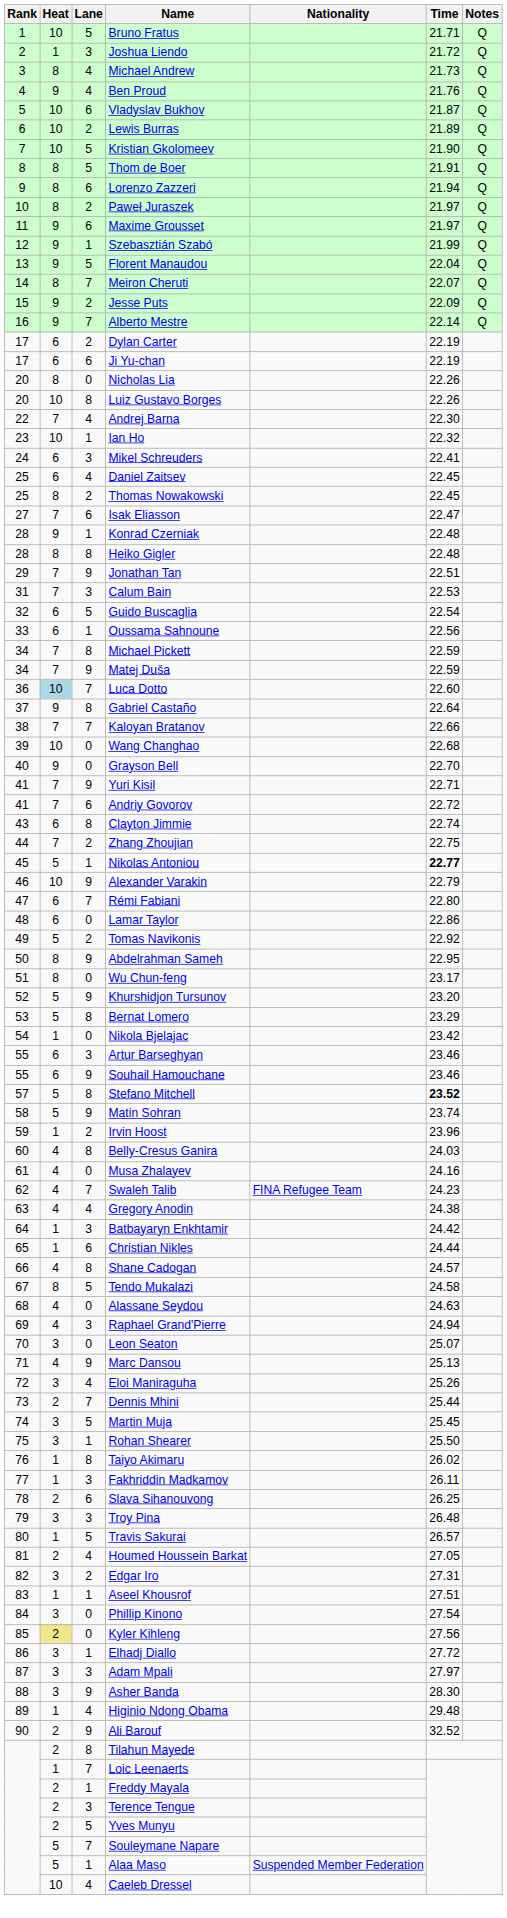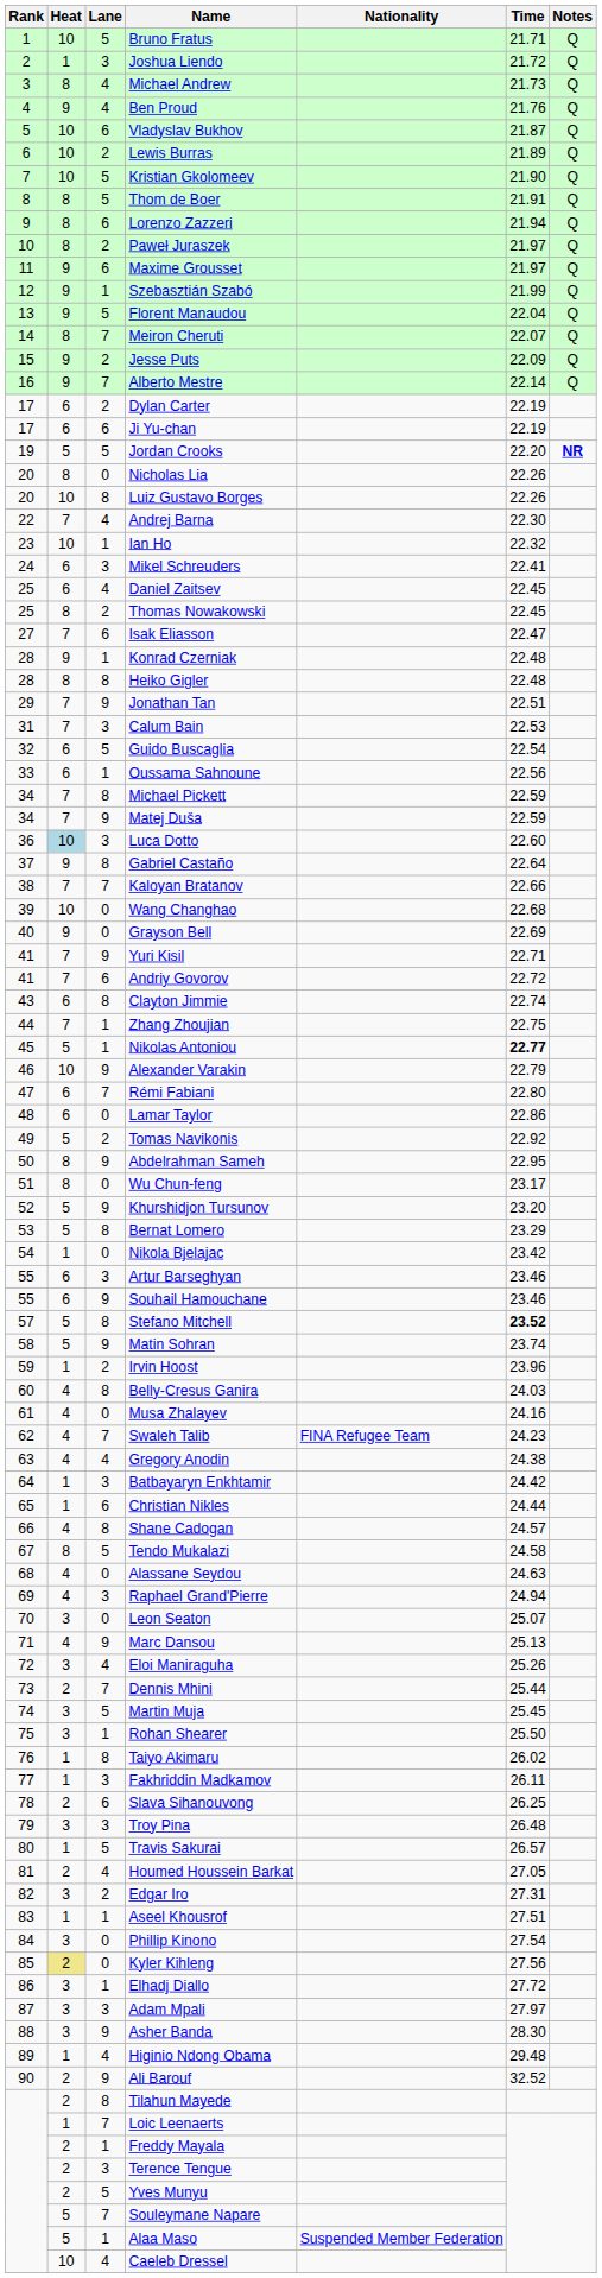 <table class="wikitable sortable" style="text-align:center">
 <tr>
 <th>Rank</th>
 <th>Heat</th>
 <th>Lane</th>
 <th>Name</th>
 <th>Nationality</th>
 <th>Time</th>
 <th>Notes</th>
 </tr>
 <tr bgcolor=ccffcc>
 <td>1</td>
 <td>10</td>
 <td>5</td>
 <td align=left><a href='#'>Bruno Fratus</a></td>
 <td align=left></td>
 <td>21.71</td>
 <td>Q</td>
 </tr>
 <tr bgcolor=ccffcc>
 <td>2</td>
 <td>1</td>
 <td>3</td>
 <td align=left><a href='#'>Joshua Liendo</a></td>
 <td align=left></td>
 <td>21.72</td>
 <td>Q</td>
 </tr>
 <tr bgcolor=ccffcc>
 <td>3</td>
 <td>8</td>
 <td>4</td>
 <td align=left><a href='#'>Michael Andrew</a></td>
 <td align=left></td>
 <td>21.73</td>
 <td>Q</td>
 </tr>
 <tr bgcolor=ccffcc>
 <td>4</td>
 <td>9</td>
 <td>4</td>
 <td align=left><a href='#'>Ben Proud</a></td>
 <td align=left></td>
 <td>21.76</td>
 <td>Q</td>
 </tr>
 <tr bgcolor=ccffcc>
 <td>5</td>
 <td>10</td>
 <td>6</td>
 <td align=left><a href='#'>Vladyslav Bukhov</a></td>
 <td align=left></td>
 <td>21.87</td>
 <td>Q</td>
 </tr>
 <tr bgcolor=ccffcc>
 <td>6</td>
 <td>10</td>
 <td>2</td>
 <td align=left><a href='#'>Lewis Burras</a></td>
 <td align=left></td>
 <td>21.89</td>
 <td>Q</td>
 </tr>
 <tr bgcolor=ccffcc>
 <td>7</td>
 <td>10</td>
 <td>5</td>
 <td align=left><a href='#'>Kristian Gkolomeev</a></td>
 <td align=left></td>
 <td>21.90</td>
 <td>Q</td>
 </tr>
 <tr bgcolor=ccffcc>
 <td>8</td>
 <td>8</td>
 <td>5</td>
 <td align=left><a href='#'>Thom de Boer</a></td>
 <td align=left></td>
 <td>21.91</td>
 <td>Q</td>
 </tr>
 <tr bgcolor=ccffcc>
 <td>9</td>
 <td>8</td>
 <td>6</td>
 <td align=left><a href='#'>Lorenzo Zazzeri</a></td>
 <td align=left></td>
 <td>21.94</td>
 <td>Q</td>
 </tr>
 <tr bgcolor=ccffcc>
 <td>10</td>
 <td>8</td>
 <td>2</td>
 <td align=left><a href='#'>Paweł Juraszek</a></td>
 <td align=left></td>
 <td>21.97</td>
 <td>Q</td>
 </tr>
 <tr bgcolor=ccffcc>
 <td>11</td>
 <td>9</td>
 <td>6</td>
 <td align=left><a href='#'>Maxime Grousset</a></td>
 <td align=left></td>
 <td>21.97</td>
 <td>Q</td>
 </tr>
 <tr bgcolor=ccffcc>
 <td>12</td>
 <td>9</td>
 <td>1</td>
 <td align=left><a href='#'>Szebasztián Szabó</a></td>
 <td align=left></td>
 <td>21.99</td>
 <td>Q</td>
 </tr>
 <tr bgcolor=ccffcc>
 <td>13</td>
 <td>9</td>
 <td>5</td>
 <td align=left><a href='#'>Florent Manaudou</a></td>
 <td align=left></td>
 <td>22.04</td>
 <td>Q</td>
 </tr>
 <tr bgcolor=ccffcc>
 <td>14</td>
 <td>8</td>
 <td>7</td>
 <td align=left><a href='#'>Meiron Cheruti</a></td>
 <td align=left></td>
 <td>22.07</td>
 <td>Q</td>
 </tr>
 <tr bgcolor=ccffcc>
 <td>15</td>
 <td>9</td>
 <td>2</td>
 <td align=left><a href='#'>Jesse Puts</a></td>
 <td align=left></td>
 <td>22.09</td>
 <td>Q</td>
 </tr>
 <tr bgcolor=ccffcc>
 <td>16</td>
 <td>9</td>
 <td>7</td>
 <td align=left><a href='#'>Alberto Mestre</a></td>
 <td align=left></td>
 <td>22.14</td>
 <td>Q</td>
 </tr>
 <tr>
 <td>17</td>
 <td>6</td>
 <td>2</td>
 <td align=left><a href='#'>Dylan Carter</a></td>
 <td align=left></td>
 <td>22.19</td>
 <td></td>
 </tr>
 <tr>
 <td>17</td>
 <td>6</td>
 <td>6</td>
 <td align=left><a href='#'>Ji Yu-chan</a></td>
 <td align=left></td>
 <td>22.19</td>
 <td></td>
 </tr>
 <tr>
+<td>19</td>
+<td>5</td>
+<td>5</td>
+<td align=left><a href='#'>Jordan Crooks</a></td>
+<td align=left></td>
+<td>22.20</td>
+<td><strong><a href='#'>NR</a></strong></td>
+</tr>
+<tr>
 <td>20</td>
 <td>8</td>
 <td>0</td>
 <td align=left><a href='#'>Nicholas Lia</a></td>
 <td align=left></td>
 <td>22.26</td>
 <td></td>
 </tr>
 <tr>
 <td>20</td>
 <td>10</td>
 <td>8</td>
 <td align=left><a href='#'>Luiz Gustavo Borges</a></td>
 <td align=left></td>
 <td>22.26</td>
 <td></td>
 </tr>
 <tr>
 <td>22</td>
 <td>7</td>
 <td>4</td>
 <td align=left><a href='#'>Andrej Barna</a></td>
 <td align=left></td>
 <td>22.30</td>
 <td></td>
 </tr>
 <tr>
 <td>23</td>
 <td>10</td>
 <td>1</td>
 <td align=left><a href='#'>Ian Ho</a></td>
 <td align=left></td>
 <td>22.32</td>
 <td></td>
 </tr>
 <tr>
 <td>24</td>
 <td>6</td>
 <td>3</td>
 <td align=left><a href='#'>Mikel Schreuders</a></td>
 <td align=left></td>
 <td>22.41</td>
 <td></td>
 </tr>
 <tr>
 <td>25</td>
 <td>6</td>
 <td>4</td>
 <td align=left><a href='#'>Daniel Zaitsev</a></td>
 <td align=left></td>
 <td>22.45</td>
 <td></td>
 </tr>
 <tr>
 <td>25</td>
 <td>8</td>
 <td>2</td>
 <td align=left><a href='#'>Thomas Nowakowski</a></td>
 <td align=left></td>
 <td>22.45</td>
 <td></td>
 </tr>
 <tr>
 <td>27</td>
 <td>7</td>
 <td>6</td>
 <td align=left><a href='#'>Isak Eliasson</a></td>
 <td align=left></td>
 <td>22.47</td>
 <td></td>
 </tr>
 <tr>
 <td>28</td>
 <td>9</td>
 <td>1</td>
 <td align=left><a href='#'>Konrad Czerniak</a></td>
 <td align=left></td>
 <td>22.48</td>
 <td></td>
 </tr>
 <tr>
 <td>28</td>
 <td>8</td>
 <td>8</td>
 <td align=left><a href='#'>Heiko Gigler</a></td>
 <td align=left></td>
 <td>22.48</td>
 <td></td>
 </tr>
 <tr>
 <td>29</td>
 <td>7</td>
 <td>9</td>
 <td align=left><a href='#'>Jonathan Tan</a></td>
 <td align=left></td>
 <td>22.51</td>
 <td></td>
 </tr>
 <tr>
 <td>31</td>
 <td>7</td>
 <td>3</td>
 <td align=left><a href='#'>Calum Bain</a></td>
 <td align=left></td>
 <td>22.53</td>
 <td></td>
 </tr>
 <tr>
 <td>32</td>
 <td>6</td>
 <td>5</td>
 <td align=left><a href='#'>Guido Buscaglia</a></td>
 <td align=left></td>
 <td>22.54</td>
 <td></td>
 </tr>
 <tr>
 <td>33</td>
 <td>6</td>
 <td>1</td>
 <td align=left><a href='#'>Oussama Sahnoune</a></td>
 <td align=left></td>
 <td>22.56</td>
 <td></td>
 </tr>
 <tr>
 <td>34</td>
 <td>7</td>
 <td>8</td>
 <td align=left><a href='#'>Michael Pickett</a></td>
 <td align=left></td>
 <td>22.59</td>
 <td></td>
 </tr>
 <tr>
 <td>34</td>
 <td>7</td>
 <td>9</td>
 <td align=left><a href='#'>Matej Duša</a></td>
 <td align=left></td>
 <td>22.59</td>
 <td></td>
 </tr>
 <tr>
 <td>36</td>
 <td style="background: lightblue;">10</td>
-<td>7</td>
+<td>3</td>
 <td align=left><a href='#'>Luca Dotto</a></td>
 <td align=left></td>
 <td>22.60</td>
 <td></td>
 </tr>
 <tr>
 <td>37</td>
 <td>9</td>
 <td>8</td>
 <td align=left><a href='#'>Gabriel Castaño</a></td>
 <td align=left></td>
 <td>22.64</td>
 <td></td>
 </tr>
 <tr>
 <td>38</td>
 <td>7</td>
 <td>7</td>
 <td align=left><a href='#'>Kaloyan Bratanov</a></td>
 <td align=left></td>
 <td>22.66</td>
 <td></td>
 </tr>
 <tr>
 <td>39</td>
 <td>10</td>
 <td>0</td>
 <td align=left><a href='#'>Wang Changhao</a></td>
 <td align=left></td>
 <td>22.68</td>
 <td></td>
 </tr>
 <tr>
 <td>40</td>
 <td>9</td>
 <td>0</td>
 <td align=left><a href='#'>Grayson Bell</a></td>
 <td align=left></td>
-<td>22.70</td>
+<td>22.69</td>
 <td></td>
 </tr>
 <tr>
 <td>41</td>
 <td>7</td>
 <td>9</td>
 <td align=left><a href='#'>Yuri Kisil</a></td>
 <td align=left></td>
 <td>22.71</td>
 <td></td>
 </tr>
 <tr>
 <td>41</td>
 <td>7</td>
 <td>6</td>
 <td align=left><a href='#'>Andriy Govorov</a></td>
 <td align=left></td>
 <td>22.72</td>
 <td></td>
 </tr>
 <tr>
 <td>43</td>
 <td>6</td>
 <td>8</td>
 <td align=left><a href='#'>Clayton Jimmie</a></td>
 <td align=left></td>
 <td>22.74</td>
 <td></td>
 </tr>
 <tr>
 <td>44</td>
 <td>7</td>
-<td>2</td>
+<td>1</td>
 <td align=left><a href='#'>Zhang Zhoujian</a></td>
 <td align=left></td>
 <td>22.75</td>
 <td></td>
 </tr>
 <tr>
 <td>45</td>
 <td>5</td>
 <td>1</td>
 <td align=left><a href='#'>Nikolas Antoniou</a></td>
 <td align=left></td>
 <td><strong>22.77</strong></td>
 <td></td>
 </tr>
 <tr>
 <td>46</td>
 <td>10</td>
 <td>9</td>
 <td align=left><a href='#'>Alexander Varakin</a></td>
 <td align="left"></td>
 <td>22.79</td>
 <td></td>
 </tr>
 <tr>
 <td>47</td>
 <td>6</td>
 <td>7</td>
 <td align=left><a href='#'>Rémi Fabiani</a></td>
 <td align=left></td>
 <td>22.80</td>
 <td></td>
 </tr>
 <tr>
 <td>48</td>
 <td>6</td>
 <td>0</td>
 <td align=left><a href='#'>Lamar Taylor</a></td>
 <td align=left></td>
 <td>22.86</td>
 <td></td>
 </tr>
 <tr>
 <td>49</td>
 <td>5</td>
 <td>2</td>
 <td align=left><a href='#'>Tomas Navikonis</a></td>
 <td align=left></td>
 <td>22.92</td>
 <td></td>
 </tr>
 <tr>
 <td>50</td>
 <td>8</td>
 <td>9</td>
 <td align=left><a href='#'>Abdelrahman Sameh</a></td>
 <td align=left></td>
 <td>22.95</td>
 <td></td>
 </tr>
 <tr>
 <td>51</td>
 <td>8</td>
 <td>0</td>
 <td align=left><a href='#'>Wu Chun-feng</a></td>
 <td align=left></td>
 <td>23.17</td>
 <td></td>
 </tr>
 <tr>
 <td>52</td>
 <td>5</td>
 <td>9</td>
 <td align=left><a href='#'>Khurshidjon Tursunov</a></td>
 <td align=left></td>
 <td>23.20</td>
 <td></td>
 </tr>
 <tr>
 <td>53</td>
 <td>5</td>
 <td>8</td>
 <td align=left><a href='#'>Bernat Lomero</a></td>
 <td align=left></td>
 <td>23.29</td>
 <td></td>
 </tr>
 <tr>
 <td>54</td>
 <td>1</td>
 <td>0</td>
 <td align=left><a href='#'>Nikola Bjelajac</a></td>
 <td align=left></td>
 <td>23.42</td>
 <td></td>
 </tr>
 <tr>
 <td>55</td>
 <td>6</td>
 <td>3</td>
 <td align=left><a href='#'>Artur Barseghyan</a></td>
 <td align=left></td>
 <td>23.46</td>
 <td></td>
 </tr>
 <tr>
 <td>55</td>
 <td>6</td>
 <td>9</td>
 <td align=left><a href='#'>Souhail Hamouchane</a></td>
 <td align=left></td>
 <td>23.46</td>
 <td></td>
 </tr>
 <tr>
 <td>57</td>
 <td>5</td>
 <td>8</td>
 <td align=left><a href='#'>Stefano Mitchell</a></td>
 <td align=left></td>
 <td><strong>23.52</strong></td>
 <td></td>
 </tr>
 <tr>
 <td>58</td>
 <td>5</td>
 <td>9</td>
 <td align=left><a href='#'>Matin Sohran</a></td>
 <td align=left></td>
 <td>23.74</td>
 <td></td>
 </tr>
 <tr>
 <td>59</td>
 <td>1</td>
 <td>2</td>
 <td align=left><a href='#'>Irvin Hoost</a></td>
 <td align=left></td>
 <td>23.96</td>
 <td></td>
 </tr>
 <tr>
 <td>60</td>
 <td>4</td>
 <td>8</td>
 <td align=left><a href='#'>Belly-Cresus Ganira</a></td>
 <td align="left"></td>
 <td>24.03</td>
 <td></td>
 </tr>
 <tr>
 <td>61</td>
 <td>4</td>
 <td>0</td>
 <td align=left><a href='#'>Musa Zhalayev</a></td>
 <td align=left></td>
 <td>24.16</td>
 <td></td>
 </tr>
 <tr>
 <td>62</td>
 <td>4</td>
 <td>7</td>
 <td align=left><a href='#'>Swaleh Talib</a></td>
 <td align=left><a href='#'>FINA Refugee Team</a></td>
 <td>24.23</td>
 <td></td>
 </tr>
 <tr>
 <td>63</td>
 <td>4</td>
 <td>4</td>
 <td align=left><a href='#'>Gregory Anodin</a></td>
 <td align=left></td>
 <td>24.38</td>
 <td></td>
 </tr>
 <tr>
 <td>64</td>
 <td>1</td>
 <td>3</td>
 <td align=left><a href='#'>Batbayaryn Enkhtamir</a></td>
 <td align=left></td>
 <td>24.42</td>
 <td></td>
 </tr>
 <tr>
 <td>65</td>
 <td>1</td>
 <td>6</td>
 <td align=left><a href='#'>Christian Nikles</a></td>
 <td align=left></td>
 <td>24.44</td>
 <td></td>
 </tr>
 <tr>
 <td>66</td>
 <td>4</td>
 <td>8</td>
 <td align=left><a href='#'>Shane Cadogan</a></td>
 <td align=left></td>
 <td>24.57</td>
 <td></td>
 </tr>
 <tr>
 <td>67</td>
 <td>8</td>
 <td>5</td>
 <td align=left><a href='#'>Tendo Mukalazi</a></td>
 <td align=left></td>
 <td>24.58</td>
 <td></td>
 </tr>
 <tr>
 <td>68</td>
 <td>4</td>
 <td>0</td>
 <td align=left><a href='#'>Alassane Seydou</a></td>
 <td align=left></td>
 <td>24.63</td>
 <td></td>
 </tr>
 <tr>
 <td>69</td>
 <td>4</td>
 <td>3</td>
 <td align=left><a href='#'>Raphael Grand'Pierre</a></td>
 <td align=left></td>
 <td>24.94</td>
 <td></td>
 </tr>
 <tr>
 <td>70</td>
 <td>3</td>
 <td>0</td>
 <td align=left><a href='#'>Leon Seaton</a></td>
 <td align=left></td>
 <td>25.07</td>
 <td></td>
 </tr>
 <tr>
 <td>71</td>
 <td>4</td>
 <td>9</td>
 <td align=left><a href='#'>Marc Dansou</a></td>
 <td align=left></td>
 <td>25.13</td>
 <td></td>
 </tr>
 <tr>
 <td>72</td>
 <td>3</td>
 <td>4</td>
 <td align=left><a href='#'>Eloi Maniraguha</a></td>
 <td align=left></td>
 <td>25.26</td>
 <td></td>
 </tr>
 <tr>
 <td>73</td>
 <td>2</td>
 <td>7</td>
 <td align=left><a href='#'>Dennis Mhini</a></td>
 <td align=left></td>
 <td>25.44</td>
 <td></td>
 </tr>
 <tr>
 <td>74</td>
 <td>3</td>
 <td>5</td>
 <td align=left><a href='#'>Martin Muja</a></td>
 <td align=left></td>
 <td>25.45</td>
 <td></td>
 </tr>
 <tr>
 <td>75</td>
 <td>3</td>
 <td>1</td>
 <td align=left><a href='#'>Rohan Shearer</a></td>
 <td align=left></td>
 <td>25.50</td>
 <td></td>
 </tr>
 <tr>
 <td>76</td>
 <td>1</td>
 <td>8</td>
 <td align=left><a href='#'>Taiyo Akimaru</a></td>
 <td align=left></td>
 <td>26.02</td>
 <td></td>
 </tr>
 <tr>
 <td>77</td>
 <td>1</td>
 <td>3</td>
 <td align=left><a href='#'>Fakhriddin Madkamov</a></td>
 <td align=left></td>
 <td>26.11</td>
 <td></td>
 </tr>
 <tr>
 <td>78</td>
 <td>2</td>
 <td>6</td>
 <td align=left><a href='#'>Slava Sihanouvong</a></td>
 <td align=left></td>
 <td>26.25</td>
 <td></td>
 </tr>
 <tr>
 <td>79</td>
 <td>3</td>
 <td>3</td>
 <td align=left><a href='#'>Troy Pina</a></td>
 <td align=left></td>
 <td>26.48</td>
 <td></td>
 </tr>
 <tr>
 <td>80</td>
 <td>1</td>
 <td>5</td>
 <td align=left><a href='#'>Travis Sakurai</a></td>
 <td align=left></td>
 <td>26.57</td>
 <td></td>
 </tr>
 <tr>
 <td>81</td>
 <td>2</td>
 <td>4</td>
 <td align=left><a href='#'>Houmed Houssein Barkat</a></td>
 <td align=left></td>
 <td>27.05</td>
 <td></td>
 </tr>
 <tr>
 <td>82</td>
 <td>3</td>
 <td>2</td>
 <td align=left><a href='#'>Edgar Iro</a></td>
 <td align=left></td>
 <td>27.31</td>
 <td></td>
 </tr>
 <tr>
 <td>83</td>
 <td>1</td>
 <td>1</td>
 <td align=left><a href='#'>Aseel Khousrof</a></td>
 <td align=left></td>
 <td>27.51</td>
 <td></td>
 </tr>
 <tr>
 <td>84</td>
 <td>3</td>
 <td>0</td>
 <td align=left><a href='#'>Phillip Kinono</a></td>
 <td align=left></td>
 <td>27.54</td>
 <td></td>
 </tr>
 <tr>
 <td>85</td>
 <td style="background: khaki;">2</td>
 <td>0</td>
 <td align=left><a href='#'>Kyler Kihleng</a></td>
 <td align=left></td>
 <td>27.56</td>
 <td></td>
 </tr>
 <tr>
 <td>86</td>
 <td>3</td>
 <td>1</td>
 <td align=left><a href='#'>Elhadj Diallo</a></td>
 <td align=left></td>
 <td>27.72</td>
 <td></td>
 </tr>
 <tr>
 <td>87</td>
 <td>3</td>
 <td>3</td>
 <td align=left><a href='#'>Adam Mpali</a></td>
 <td align=left></td>
 <td>27.97</td>
 <td></td>
 </tr>
 <tr>
 <td>88</td>
 <td>3</td>
 <td>9</td>
 <td align=left><a href='#'>Asher Banda</a></td>
 <td align=left></td>
 <td>28.30</td>
 <td></td>
 </tr>
 <tr>
 <td>89</td>
 <td>1</td>
 <td>4</td>
 <td align=left><a href='#'>Higinio Ndong Obama</a></td>
 <td align=left></td>
 <td>29.48</td>
 <td></td>
 </tr>
 <tr>
 <td>90</td>
 <td>2</td>
 <td>9</td>
 <td align=left><a href='#'>Ali Barouf</a></td>
 <td align=left></td>
 <td>32.52</td>
 <td></td>
 </tr>
 <tr>
 <td rowspan=8></td>
 <td>2</td>
 <td>8</td>
 <td align=left><a href='#'>Tilahun Mayede</a></td>
 <td align=left></td>
 <td colspan=2></td>
 </tr>
 <tr>
 <td>1</td>
 <td>7</td>
 <td align=left><a href='#'>Loic Leenaerts</a></td>
 <td align=left></td>
 <td colspan=2 rowspan=7></td>
 </tr>
 <tr>
 <td>2</td>
 <td>1</td>
 <td align=left><a href='#'>Freddy Mayala</a></td>
 <td align=left></td>
 </tr>
 <tr>
 <td>2</td>
 <td>3</td>
 <td align=left><a href='#'>Terence Tengue</a></td>
 <td align=left></td>
 </tr>
 <tr>
 <td>2</td>
 <td>5</td>
 <td align=left><a href='#'>Yves Munyu</a></td>
 <td align=left></td>
 </tr>
 <tr>
 <td>5</td>
 <td>7</td>
 <td align=left><a href='#'>Souleymane Napare</a></td>
 <td align=left></td>
 </tr>
 <tr>
 <td>5</td>
 <td>1</td>
 <td align=left><a href='#'>Alaa Maso</a></td>
 <td align=left><a href='#'>Suspended Member Federation</a></td>
 </tr>
 <tr>
 <td>10</td>
 <td>4</td>
 <td align=left><a href='#'>Caeleb Dressel</a></td>
 <td align=left></td>
 </tr>
 </table>
